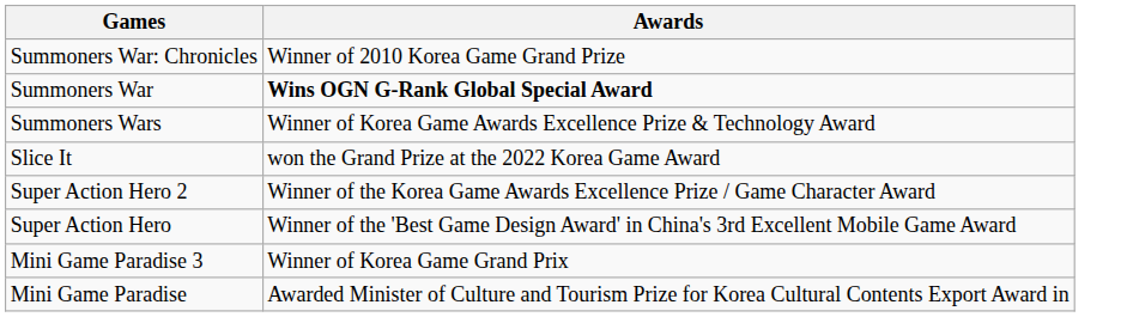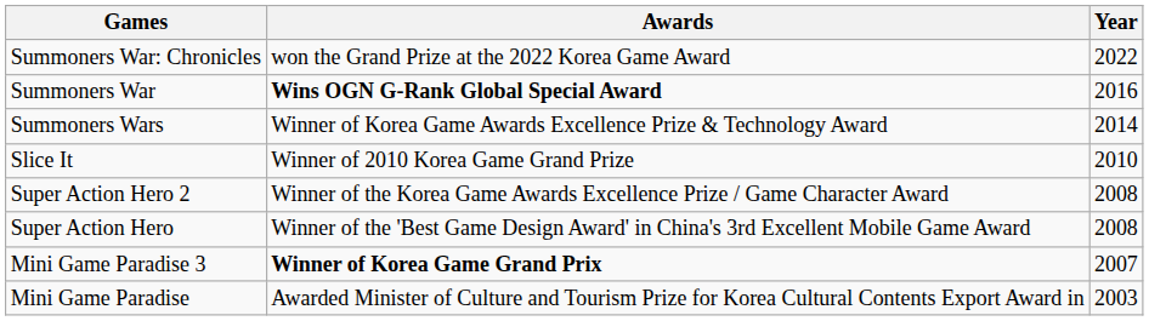 <table class="wikitable">
 <tr>
 <th>Games</th>
 <th>Awards</th>
+<th>Year</th>
 </tr>
 <tr>
 <td>Summoners War: Chronicles</td>
-<td>Winner of 2010 Korea Game Grand Prize</td>
+<td>won the Grand Prize at the 2022 Korea Game Award</td>
+<td>2022</td>
 </tr>
 <tr>
 <td>Summoners War</td>
 <td><strong>Wins OGN G-Rank Global Special Award</strong></td>
+<td>2016</td>
 </tr>
 <tr>
 <td>Summoners Wars</td>
 <td>Winner of Korea Game Awards Excellence Prize & Technology Award</td>
+<td>2014</td>
 </tr>
 <tr>
 <td>Slice It</td>
-<td>won the Grand Prize at the 2022 Korea Game Award</td>
+<td>Winner of 2010 Korea Game Grand Prize</td>
+<td>2010</td>
 </tr>
 <tr>
 <td>Super Action Hero 2</td>
 <td>Winner of the Korea Game Awards Excellence Prize / Game Character Award</td>
+<td>2008</td>
 </tr>
 <tr>
 <td>Super Action Hero</td>
 <td>Winner of the 'Best Game Design Award' in China's 3rd Excellent Mobile Game Award</td>
+<td>2008</td>
 </tr>
 <tr>
 <td>Mini Game Paradise 3</td>
-<td>Winner of Korea Game Grand Prix</td>
+<td><strong>Winner of Korea Game Grand Prix</strong></td>
+<td>2007</td>
 </tr>
 <tr>
 <td>Mini Game Paradise</td>
 <td>Awarded Minister of Culture and Tourism Prize for Korea Cultural Contents Export Award in</td>
+<td>2003</td>
 </tr>
 </table>
